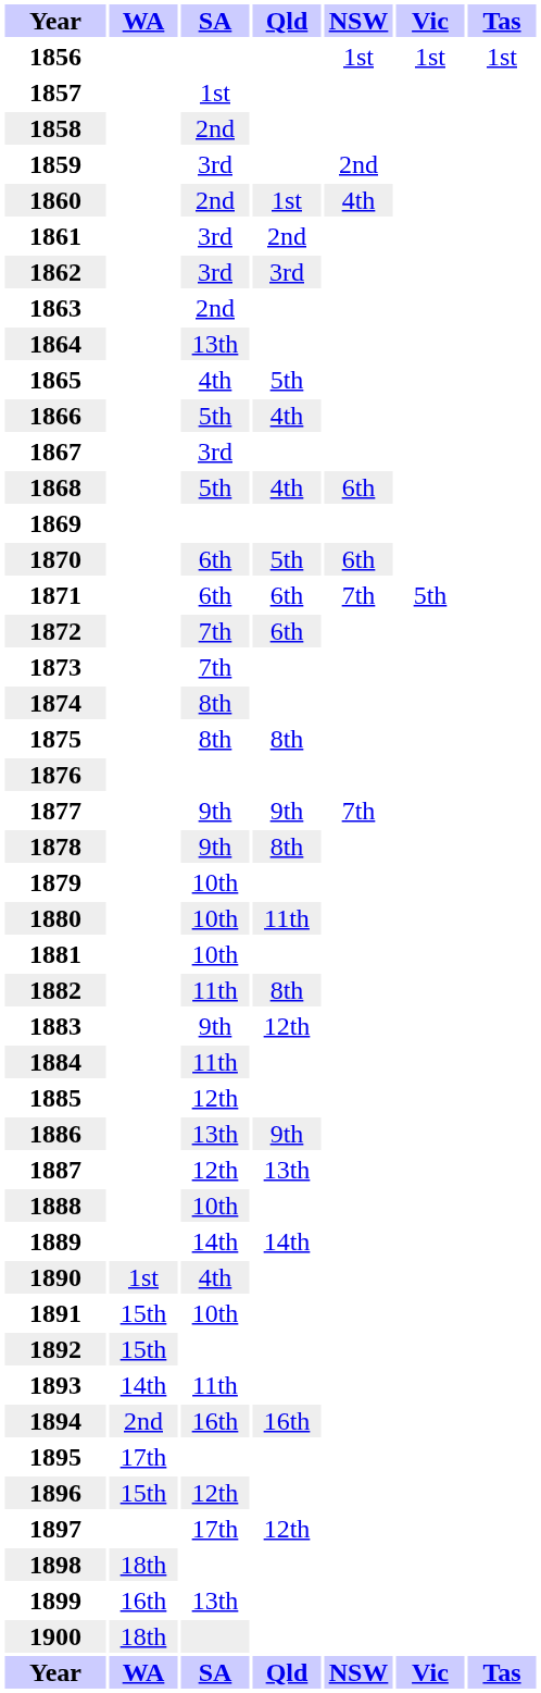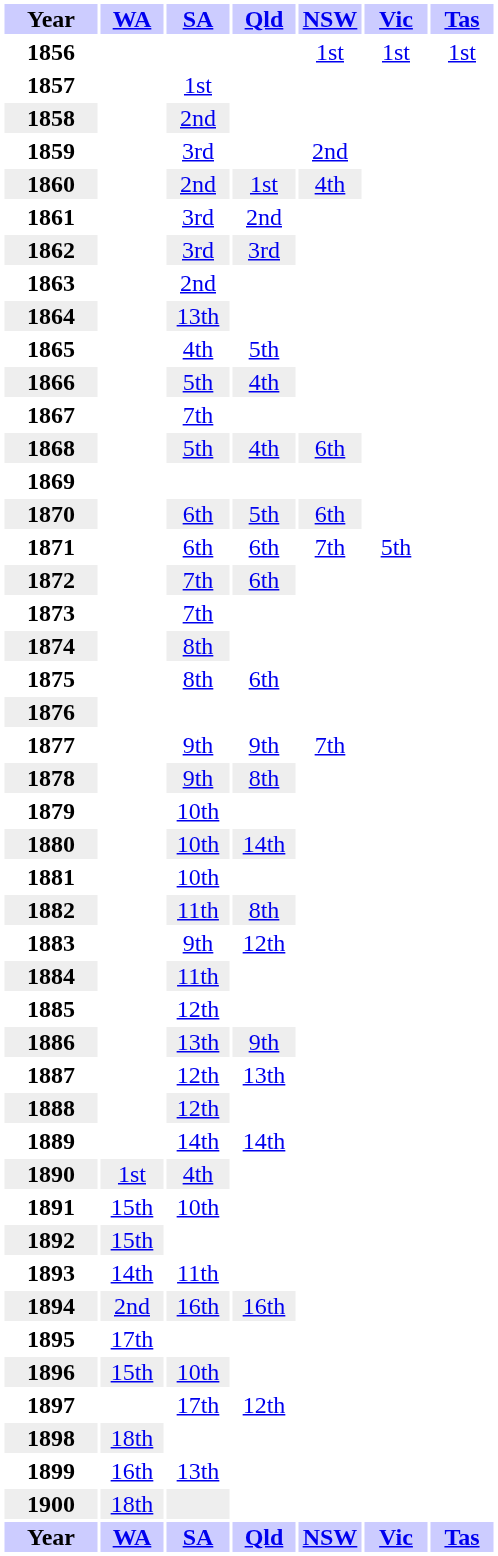 <table class="toccolours" style="margin:0 auto; clear:both; text-align:center;" border=0>
 <tr bgcolor="#ccccff">
 <th width=60>Year</th>
 <th width=40><a href='#'>WA</a></th>
 <th width=40><a href='#'>SA</a></th>
 <th width=40><a href='#'>Qld</a></th>
 <th width=40><a href='#'>NSW</a></th>
 <th width=40><a href='#'>Vic</a></th>
 <th width=40><a href='#'>Tas</a></th>
 </tr>
 <tr>
 <th>1856</th>
 <td valign="top" rowspan=34></td>
 <td valign="top" rowspan=1></td>
 <td valign="top" rowspan=4></td>
 <td valign="top" ><a href='#'>1st</a></td>
 <td valign="top" ><a href='#'>1st</a></td>
 <td valign="top" ><a href='#'>1st</a></td>
 </tr>
 <tr>
 <th>1857</th>
 <td valign="top" ><a href='#'>1st</a></td>
 </tr>
 <tr bgcolor=#eeeeee>
 <th>1858</th>
 <td valign="top" ><a href='#'>2nd</a></td>
 </tr>
 <tr>
 <th>1859</th>
 <td valign="top" ><a href='#'>3rd</a></td>
 <td valign="top" ><a href='#'>2nd</a></td>
 </tr>
 <tr bgcolor=#eeeeee>
 <th>1860</th>
 <td valign="top" ><a href='#'>2nd</a></td>
 <td valign="top" ><a href='#'>1st</a></td>
 <td valign="top" ><a href='#'>4th</a></td>
 </tr>
 <tr>
 <th>1861</th>
 <td valign="top" ><a href='#'>3rd</a></td>
 <td valign="top" ><a href='#'>2nd</a></td>
 </tr>
 <tr bgcolor=#eeeeee>
 <th>1862</th>
 <td valign="top" ><a href='#'>3rd</a></td>
 <td valign="top" ><a href='#'>3rd</a></td>
 </tr>
 <tr>
 <th>1863</th>
 <td valign="top" ><a href='#'>2nd</a></td>
 </tr>
 <tr bgcolor=#eeeeee>
 <th>1864</th>
 <td valign="top" ><a href='#'>13th</a></td>
 </tr>
 <tr>
 <th>1865</th>
 <td valign="top" ><a href='#'>4th</a></td>
 <td valign="top" ><a href='#'>5th</a></td>
 </tr>
 <tr bgcolor=#eeeeee>
 <th>1866</th>
 <td valign="top" ><a href='#'>5th</a></td>
 <td valign="top" ><a href='#'>4th</a></td>
 </tr>
 <tr>
 <th>1867</th>
-<td valign="top" ><a href='#'>3rd</a></td>
+<td valign="top" ><a href='#'>7th</a></td>
 </tr>
 <tr bgcolor=#eeeeee>
 <th>1868</th>
 <td valign="top" ><a href='#'>5th</a></td>
 <td valign="top" ><a href='#'>4th</a></td>
 <td valign="top" ><a href='#'>6th</a></td>
 </tr>
 <tr>
 <th>1869</th>
 </tr>
 <tr bgcolor=#eeeeee>
 <th>1870</th>
 <td valign="top" ><a href='#'>6th</a></td>
 <td valign="top" ><a href='#'>5th</a></td>
 <td valign="top" ><a href='#'>6th</a></td>
 </tr>
 <tr>
 <th>1871</th>
 <td valign="top" ><a href='#'>6th</a></td>
 <td valign="top" ><a href='#'>6th</a></td>
 <td valign="top" ><a href='#'>7th</a></td>
 <td valign="top" ><a href='#'>5th</a></td>
 </tr>
 <tr bgcolor=#eeeeee>
 <th>1872</th>
 <td valign="top" ><a href='#'>7th</a></td>
 <td valign="top" ><a href='#'>6th</a></td>
 </tr>
 <tr>
 <th>1873</th>
 <td valign="top" ><a href='#'>7th</a></td>
 </tr>
 <tr bgcolor=#eeeeee>
 <th>1874</th>
 <td valign="top" ><a href='#'>8th</a></td>
 </tr>
 <tr>
 <th>1875</th>
 <td valign="top" ><a href='#'>8th</a></td>
-<td valign="top" ><a href='#'>8th</a></td>
+<td valign="top" ><a href='#'>6th</a></td>
 </tr>
 <tr bgcolor=#eeeeee>
 <th>1876</th>
 </tr>
 <tr>
 <th>1877</th>
 <td valign="top" ><a href='#'>9th</a></td>
 <td valign="top" ><a href='#'>9th</a></td>
 <td valign="top" ><a href='#'>7th</a></td>
 </tr>
 <tr bgcolor=#eeeeee>
 <th>1878</th>
 <td valign="top" ><a href='#'>9th</a></td>
 <td valign="top" ><a href='#'>8th</a></td>
 </tr>
 <tr>
 <th>1879</th>
 <td valign="top" ><a href='#'>10th</a></td>
 </tr>
 <tr bgcolor=#eeeeee>
 <th>1880</th>
 <td valign="top" ><a href='#'>10th</a></td>
-<td valign="top" ><a href='#'>11th</a></td>
+<td valign="top" ><a href='#'>14th</a></td>
 </tr>
 <tr>
 <th>1881</th>
 <td valign="top" ><a href='#'>10th</a></td>
 </tr>
 <tr bgcolor=#eeeeee>
 <th>1882</th>
 <td valign="top" ><a href='#'>11th</a></td>
 <td valign="top" ><a href='#'>8th</a></td>
 </tr>
 <tr>
 <th>1883</th>
 <td valign="top" ><a href='#'>9th</a></td>
 <td valign="top" ><a href='#'>12th</a></td>
 </tr>
 <tr bgcolor=#eeeeee>
 <th>1884</th>
 <td valign="top" ><a href='#'>11th</a></td>
 </tr>
 <tr>
 <th>1885</th>
 <td valign="top" ><a href='#'>12th</a></td>
 </tr>
 <tr bgcolor=#eeeeee>
 <th>1886</th>
 <td valign="top" ><a href='#'>13th</a></td>
 <td valign="top" ><a href='#'>9th</a></td>
 </tr>
 <tr>
 <th>1887</th>
 <td valign="top" ><a href='#'>12th</a></td>
 <td valign="top" ><a href='#'>13th</a></td>
 </tr>
 <tr bgcolor=#eeeeee>
 <th>1888</th>
-<td valign="top" ><a href='#'>10th</a></td>
+<td valign="top" ><a href='#'>12th</a></td>
 </tr>
 <tr>
 <th>1889</th>
 <td valign="top" ><a href='#'>14th</a></td>
 <td valign="top" ><a href='#'>14th</a></td>
 </tr>
 <tr bgcolor=#eeeeee>
 <th>1890</th>
 <td valign="top" ><a href='#'>1st</a></td>
 <td valign="top" ><a href='#'>4th</a></td>
 </tr>
 <tr>
 <th>1891</th>
 <td valign="top" ><a href='#'>15th</a></td>
 <td valign="top" ><a href='#'>10th</a></td>
 </tr>
 <tr bgcolor=#eeeeee>
 <th>1892</th>
 <td valign="top" ><a href='#'>15th</a></td>
 </tr>
 <tr>
 <th>1893</th>
 <td valign="top" ><a href='#'>14th</a></td>
 <td valign="top" ><a href='#'>11th</a></td>
 <td valign="top" ><a href='#'></a></td>
 </tr>
 <tr bgcolor=#eeeeee>
 <th>1894</th>
 <td valign="top" ><a href='#'>2nd</a></td>
 <td valign="top" ><a href='#'>16th</a></td>
 <td valign="top" ><a href='#'>16th</a></td>
 </tr>
 <tr>
 <th>1895</th>
 <td valign="top" ><a href='#'>17th</a></td>
 </tr>
 <tr bgcolor=#eeeeee>
 <th>1896</th>
 <td valign="top" ><a href='#'>15th</a></td>
-<td valign="top" ><a href='#'>12th</a></td>
+<td valign="top" ><a href='#'>10th</a></td>
 </tr>
 <tr>
 <th>1897</th>
 <td valign="top" ><a href='#'></a></td>
 <td valign="top" ><a href='#'>17th</a></td>
 <td valign="top" ><a href='#'>12th</a></td>
 </tr>
 <tr bgcolor=#eeeeee>
 <th>1898</th>
 <td valign="top" ><a href='#'>18th</a></td>
 </tr>
 <tr>
 <th>1899</th>
 <td valign="top" ><a href='#'>16th</a></td>
 <td valign="top" ><a href='#'>13th</a></td>
 </tr>
 <tr bgcolor=#eeeeee>
 <th>1900</th>
 <td valign="top" ><a href='#'>18th</a></td>
 <td valign="top" ><a href='#'></a></td>
 </tr>
 <tr bgcolor="#ccccff">
 <th width=60>Year</th>
 <th width=40><a href='#'>WA</a></th>
 <th width=40><a href='#'>SA</a></th>
 <th width=40><a href='#'>Qld</a></th>
 <th width=40><a href='#'>NSW</a></th>
 <th width=40><a href='#'>Vic</a></th>
 <th width=40><a href='#'>Tas</a></th>
 </tr>
 </table>
